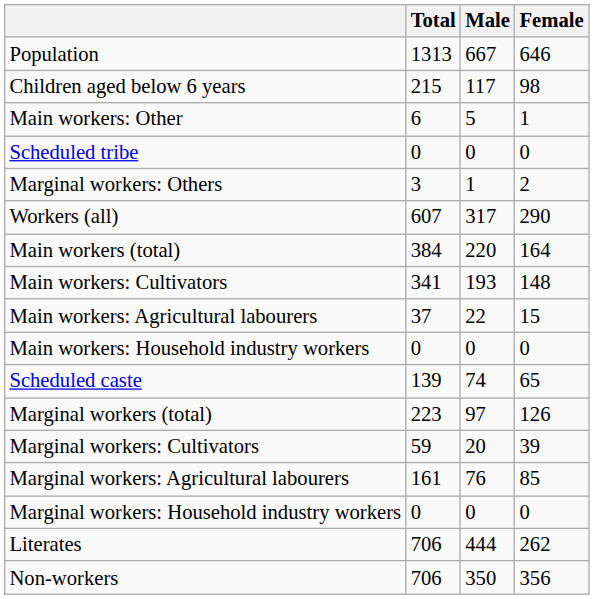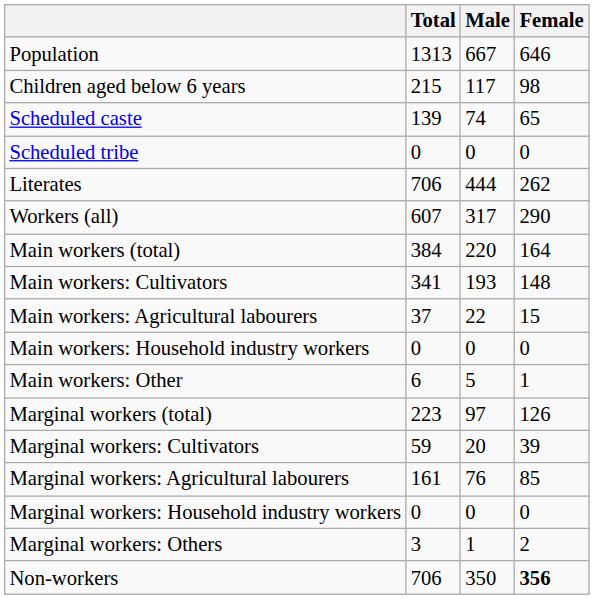 <table class="wikitable sortable">
 <tr>
 <th></th>
 <th>Total</th>
 <th>Male</th>
 <th>Female</th>
 </tr>
 <tr>
 <td>Population</td>
 <td>1313</td>
 <td>667</td>
 <td>646</td>
 </tr>
 <tr>
 <td>Children aged below 6 years</td>
 <td>215</td>
 <td>117</td>
 <td>98</td>
 </tr>
 <tr>
-<td>Main workers: Other</td>
-<td>6</td>
-<td>5</td>
-<td>1</td>
+<td><a href='#'>Scheduled caste</a></td>
+<td>139</td>
+<td>74</td>
+<td>65</td>
 </tr>
 <tr>
 <td><a href='#'>Scheduled tribe</a></td>
 <td>0</td>
 <td>0</td>
 <td>0</td>
 </tr>
 <tr>
-<td>Marginal workers: Others</td>
-<td>3</td>
-<td>1</td>
-<td>2</td>
+<td>Literates</td>
+<td>706</td>
+<td>444</td>
+<td>262</td>
 </tr>
 <tr>
 <td>Workers (all)</td>
 <td>607</td>
 <td>317</td>
 <td>290</td>
 </tr>
 <tr>
 <td>Main workers (total)</td>
 <td>384</td>
 <td>220</td>
 <td>164</td>
 </tr>
 <tr>
 <td>Main workers: Cultivators</td>
 <td>341</td>
 <td>193</td>
 <td>148</td>
 </tr>
 <tr>
 <td>Main workers: Agricultural labourers</td>
 <td>37</td>
 <td>22</td>
 <td>15</td>
 </tr>
 <tr>
 <td>Main workers: Household industry workers</td>
 <td>0</td>
 <td>0</td>
 <td>0</td>
 </tr>
 <tr>
-<td><a href='#'>Scheduled caste</a></td>
-<td>139</td>
-<td>74</td>
-<td>65</td>
+<td>Main workers: Other</td>
+<td>6</td>
+<td>5</td>
+<td>1</td>
 </tr>
 <tr>
 <td>Marginal workers (total)</td>
 <td>223</td>
 <td>97</td>
 <td>126</td>
 </tr>
 <tr>
 <td>Marginal workers: Cultivators</td>
 <td>59</td>
 <td>20</td>
 <td>39</td>
 </tr>
 <tr>
 <td>Marginal workers: Agricultural labourers</td>
 <td>161</td>
 <td>76</td>
 <td>85</td>
 </tr>
 <tr>
 <td>Marginal workers: Household industry workers</td>
 <td>0</td>
 <td>0</td>
 <td>0</td>
 </tr>
 <tr>
-<td>Literates</td>
-<td>706</td>
-<td>444</td>
-<td>262</td>
+<td>Marginal workers: Others</td>
+<td>3</td>
+<td>1</td>
+<td>2</td>
 </tr>
 <tr>
 <td>Non-workers</td>
 <td>706</td>
 <td>350</td>
-<td>356</td>
+<td><strong>356</strong></td>
 </tr>
 </table>
